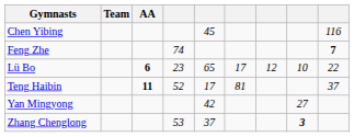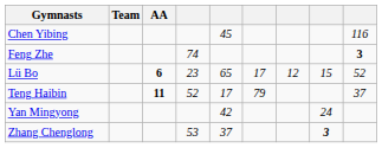 <table class="wikitable sortable collapsible autocollapse plainrowheaders" style="text-align:center; font-size:95%;">
 <tr>
 <th width=28% class=unsortable>Gymnasts</th>
 <th width=9% class=unsortable>Team</th>
 <th width=9% class=unsortable>AA</th>
 <th width=9% class=unsortable></th>
 <th width=9% class=unsortable></th>
 <th width=9% class=unsortable></th>
 <th width=9% class=unsortable></th>
 <th width=9% class=unsortable></th>
 <th width=9% class=unsortable></th>
 </tr>
 <tr>
 <td align=left><a href='#'>Chen Yibing</a></td>
 <td></td>
 <td></td>
 <td></td>
 <td><em>45</em></td>
 <td></td>
 <td></td>
 <td></td>
 <td><em>116</em></td>
 </tr>
 <tr>
 <td align=left><a href='#'>Feng Zhe</a></td>
 <td></td>
 <td></td>
 <td><em>74</em></td>
 <td></td>
 <td></td>
 <td></td>
 <td></td>
-<td><strong>7</strong></td>
+<td><strong>3</strong></td>
 </tr>
 <tr>
 <td align=left><a href='#'>Lü Bo</a></td>
 <td></td>
 <td><strong>6</strong></td>
 <td><em>23</em></td>
 <td><em>65</em></td>
 <td><em>17</em></td>
 <td><em>12</em></td>
-<td><em>10</em></td>
-<td><em>22</em></td>
+<td><em>15</em></td>
+<td><em>52</em></td>
 </tr>
 <tr>
 <td align=left><a href='#'>Teng Haibin</a></td>
 <td></td>
 <td><strong>11</strong></td>
 <td><em>52</em></td>
 <td><em>17</em></td>
-<td><em>81</em></td>
+<td><em>79</em></td>
 <td></td>
 <td></td>
 <td><em>37</em></td>
 </tr>
 <tr>
 <td align=left><a href='#'>Yan Mingyong</a></td>
 <td></td>
 <td></td>
 <td></td>
 <td><em>42</em></td>
 <td></td>
 <td></td>
-<td><em>27</em></td>
+<td><em>24</em></td>
 <td></td>
 </tr>
 <tr>
 <td align=left><a href='#'>Zhang Chenglong</a></td>
 <td></td>
 <td></td>
 <td><em>53</em></td>
 <td><em>37</em></td>
 <td></td>
 <td></td>
 <td><strong><em>3</em></strong></td>
 <td></td>
 </tr>
 </table>
